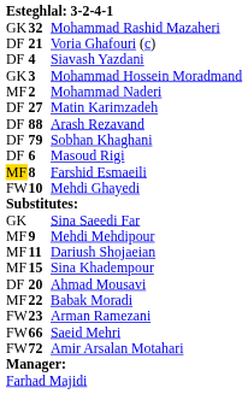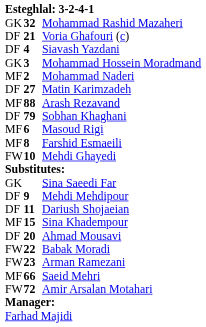 <table style="font-size: 100%" cellspacing="0" cellpadding="0" align=center>
 <tr>
 <td colspan="4"><strong>Esteghlal: 3-2-4-1</strong></td>
 </tr>
 <tr>
 <th width=25></th>
 <th width=25></th>
 </tr>
 <tr>
 <td>GK</td>
 <td><strong>32</strong></td>
 <td> <a href='#'>Mohammad Rashid Mazaheri</a></td>
 </tr>
 <tr>
 <td>DF</td>
 <td><strong>21</strong></td>
 <td> <a href='#'>Voria Ghafouri</a> (<a href='#'>c</a>)</td>
 </tr>
 <tr>
 <td>DF</td>
 <td><strong>4</strong></td>
 <td> <a href='#'>Siavash Yazdani</a></td>
 </tr>
 <tr>
 <td>GK</td>
 <td><strong>3</strong></td>
 <td> <a href='#'>Mohammad Hossein Moradmand</a></td>
 <td></td>
 </tr>
 <tr>
 <td>MF</td>
 <td><strong>2</strong></td>
 <td> <a href='#'>Mohammad Naderi</a></td>
 </tr>
 <tr>
 <td>DF</td>
 <td><strong>27</strong></td>
 <td> <a href='#'>Matin Karimzadeh</a></td>
 <td></td>
 <td></td>
 </tr>
 <tr>
-<td>DF</td>
+<td>MF</td>
 <td><strong>88</strong></td>
 <td> <a href='#'>Arash Rezavand</a></td>
 <td></td>
 <td></td>
 </tr>
 <tr>
 <td>DF</td>
 <td><strong>79</strong></td>
 <td> <a href='#'>Sobhan Khaghani</a></td>
 <td></td>
 <td></td>
 </tr>
 <tr>
-<td>DF</td>
+<td>MF</td>
 <td><strong>6</strong></td>
 <td> <a href='#'>Masoud Rigi</a></td>
 <td></td>
 <td></td>
 </tr>
 <tr>
-<td style="background: gold;">MF</td>
+<td>MF</td>
 <td><strong>8</strong></td>
 <td> <a href='#'>Farshid Esmaeili</a></td>
 </tr>
 <tr>
 <td>FW</td>
 <td><strong>10</strong></td>
 <td> <a href='#'>Mehdi Ghayedi</a></td>
 </tr>
 <tr>
 <td colspan=3><strong>Substitutes:</strong></td>
 </tr>
 <tr>
 <td>GK</td>
 <td></td>
 <td> <a href='#'>Sina Saeedi Far</a></td>
 </tr>
 <tr>
-<td>MF</td>
+<td>DF</td>
 <td><strong>9</strong></td>
 <td> <a href='#'>Mehdi Mehdipour</a></td>
 <td></td>
 <td></td>
 </tr>
 <tr>
-<td>MF</td>
+<td>DF</td>
 <td><strong>11</strong></td>
 <td> <a href='#'>Dariush Shojaeian</a></td>
 <td></td>
 <td></td>
 </tr>
 <tr>
 <td>MF</td>
 <td><strong>15</strong></td>
 <td> <a href='#'>Sina Khadempour</a></td>
 </tr>
 <tr>
 <td>DF</td>
 <td><strong>20</strong></td>
 <td> <a href='#'>Ahmad Mousavi</a></td>
 </tr>
 <tr>
-<td>MF</td>
+<td>FW</td>
 <td><strong>22</strong></td>
 <td> <a href='#'>Babak Moradi</a></td>
 <td></td>
 <td></td>
 </tr>
 <tr>
 <td>FW</td>
 <td><strong>23</strong></td>
 <td> <a href='#'>Arman Ramezani</a></td>
 </tr>
 <tr>
-<td>FW</td>
+<td>MF</td>
 <td><strong>66</strong></td>
 <td> <a href='#'>Saeid Mehri</a></td>
 </tr>
 <tr>
 <td>FW</td>
 <td><strong>72</strong></td>
 <td> <a href='#'>Amir Arsalan Motahari</a></td>
 <td></td>
 <td></td>
 </tr>
 <tr>
 <td colspan=3><strong>Manager:</strong></td>
 </tr>
 <tr>
 <td colspan=4> <a href='#'>Farhad Majidi</a></td>
 </tr>
 </table>
